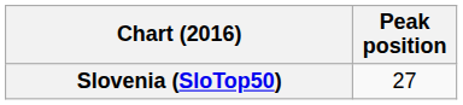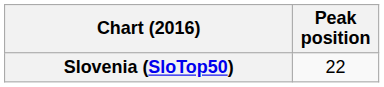 <table class="wikitable plainrowheaders">
 <tr>
 <th width=250>Chart (2016)</th>
 <th width=69>Peak<br>position</th>
 </tr>
 <tr>
 <th scope="row">Slovenia (<a href='#'>SloTop50</a>)</th>
-<td align=center>27</td>
+<td align=center>22</td>
 </tr>
 </table>
